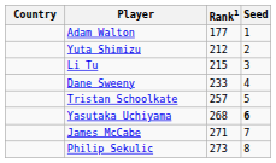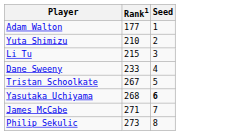 <table class="sortable wikitable">
 <tr>
-<th width="70">Country</th>
 <th width="175">Player</th>
 <th>Rank<sup>1</sup></th>
 <th>Seed</th>
 </tr>
 <tr>
-<td></td>
 <td><a href='#'>Adam Walton</a></td>
 <td>177</td>
 <td>1</td>
 </tr>
 <tr>
-<td></td>
 <td><a href='#'>Yuta Shimizu</a></td>
-<td>212</td>
+<td>210</td>
 <td>2</td>
 </tr>
 <tr>
-<td></td>
 <td><a href='#'>Li Tu</a></td>
 <td>215</td>
 <td>3</td>
 </tr>
 <tr>
-<td></td>
 <td><a href='#'>Dane Sweeny</a></td>
 <td>233</td>
 <td>4</td>
 </tr>
 <tr>
-<td></td>
 <td><a href='#'>Tristan Schoolkate</a></td>
-<td>257</td>
+<td>267</td>
 <td>5</td>
 </tr>
 <tr>
-<td></td>
 <td><a href='#'>Yasutaka Uchiyama</a></td>
 <td>268</td>
 <td><strong>6</strong></td>
 </tr>
 <tr>
-<td></td>
 <td><a href='#'>James McCabe</a></td>
 <td>271</td>
 <td>7</td>
 </tr>
 <tr>
-<td></td>
 <td><a href='#'>Philip Sekulic</a></td>
 <td>273</td>
 <td>8</td>
 </tr>
 </table>
